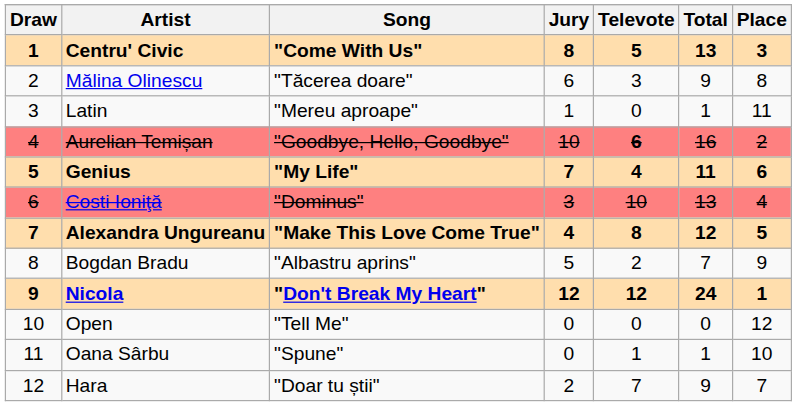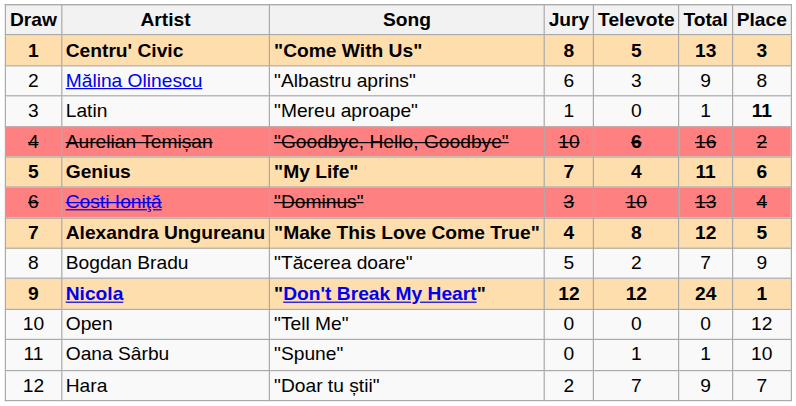 <table class="sortable wikitable" style="margin: 1em auto 1em auto; text-align:center;">
 <tr>
 </tr>
 <tr>
 <th>Draw</th>
 <th>Artist</th>
 <th>Song</th>
 <th>Jury</th>
 <th>Televote</th>
 <th>Total</th>
 <th>Place</th>
 </tr>
 <tr style="font-weight:bold; background:navajowhite;">
 <td>1</td>
 <td align="left">Centru' Civic</td>
 <td align="left">"Come With Us"</td>
 <td>8</td>
 <td>5</td>
 <td>13</td>
 <td>3</td>
 </tr>
 <tr>
 <td>2</td>
 <td align="left"><a href='#'>Mălina Olinescu</a></td>
-<td align="left">"Tăcerea doare"</td>
+<td align="left">"Albastru aprins"</td>
 <td>6</td>
 <td>3</td>
 <td>9</td>
 <td>8</td>
 </tr>
 <tr>
 <td>3</td>
 <td align="left">Latin </td>
 <td align="left">"Mereu aproape"</td>
 <td>1</td>
 <td>0</td>
 <td>1</td>
-<td>11</td>
+<td><strong>11</strong></td>
 </tr>
 <tr style="background:#fe8080;">
 <td><s>4</s></td>
 <td align="left"><s>Aurelian Temișan</s></td>
 <td align="left"><s>"Goodbye, Hello, Goodbye"</s></td>
 <td><s>10</s></td>
 <td><strong><s>6</s></strong></td>
 <td><s>16</s></td>
 <td><s>2</s></td>
 </tr>
 <tr style="font-weight:bold; background:navajowhite;">
 <td>5</td>
 <td align="left">Genius</td>
 <td align="left">"My Life"</td>
 <td>7</td>
 <td>4</td>
 <td>11</td>
 <td>6</td>
 </tr>
 <tr style="background:#fe8080;">
 <td><s>6</s></td>
 <td align="left"><a href='#'><s>Costi Ioniţă</s></a></td>
 <td align="left"><s>"Dominus"</s></td>
 <td><s>3</s></td>
 <td><s>10</s></td>
 <td><s>13</s></td>
 <td><s>4</s></td>
 </tr>
 <tr style="font-weight:bold; background:navajowhite;">
 <td>7</td>
 <td align="left">Alexandra Ungureanu</td>
 <td align="left">"Make This Love Come True"</td>
 <td>4</td>
 <td>8</td>
 <td>12</td>
 <td>5</td>
 </tr>
 <tr>
 <td>8</td>
 <td align="left">Bogdan Bradu</td>
-<td align="left">"Albastru aprins"</td>
+<td align="left">"Tăcerea doare"</td>
 <td>5</td>
 <td>2</td>
 <td>7</td>
 <td>9</td>
 </tr>
 <tr style="font-weight:bold; background:navajowhite;">
 <td>9</td>
 <td align="left"><a href='#'>Nicola</a></td>
 <td align="left">"<a href='#'>Don't Break My Heart</a>"</td>
 <td>12</td>
 <td>12</td>
 <td>24</td>
 <td>1</td>
 </tr>
 <tr>
 <td>10</td>
 <td align="left">Open</td>
 <td align="left">"Tell Me"</td>
 <td>0</td>
 <td>0</td>
 <td>0</td>
 <td>12</td>
 </tr>
 <tr>
 <td>11</td>
 <td align="left">Oana Sârbu</td>
 <td align="left">"Spune"</td>
 <td>0</td>
 <td>1</td>
 <td>1</td>
 <td>10</td>
 </tr>
 <tr>
 <td>12</td>
 <td align="left">Hara</td>
 <td align="left">"Doar tu știi"</td>
 <td>2</td>
 <td>7</td>
 <td>9</td>
 <td>7</td>
 </tr>
 </table>
